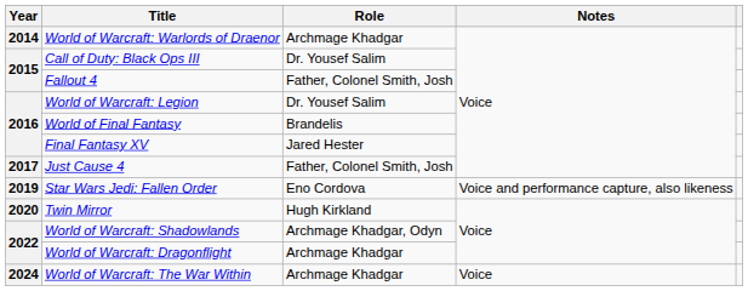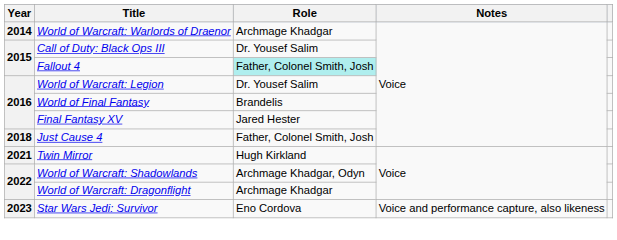 <table class="wikitable plainrowheaders sortable">
 <tr style="background:#b0c4de; text-align:center;">
 <th scope="col">Year</th>
 <th scope="col">Title</th>
 <th scope="col">Role</th>
 <th scope="col" class="unsortable">Notes</th>
 <th scope="col" class="unsortable"></th>
 </tr>
 <tr>
 <th scope="row">2014</th>
 <td><em><a href='#'>World of Warcraft: Warlords of Draenor</a></em></td>
 <td>Archmage Khadgar</td>
 <td rowspan="7">Voice</td>
 <td></td>
 </tr>
 <tr>
 <th scope="row" rowspan="2">2015</th>
 <td><em><a href='#'>Call of Duty: Black Ops III</a></em></td>
 <td>Dr. Yousef Salim</td>
 <td></td>
 </tr>
 <tr>
 <td><em><a href='#'>Fallout 4</a></em></td>
-<td>Father, Colonel Smith, Josh</td>
+<td style="background: paleturquoise;">Father, Colonel Smith, Josh</td>
 <td></td>
 </tr>
 <tr>
 <th scope="row" rowspan="3">2016</th>
 <td><em><a href='#'>World of Warcraft: Legion</a></em></td>
 <td>Dr. Yousef Salim</td>
 <td></td>
 </tr>
 <tr>
 <td><em><a href='#'>World of Final Fantasy</a></em></td>
 <td>Brandelis</td>
 <td></td>
 </tr>
 <tr>
 <td><em><a href='#'>Final Fantasy XV</a></em></td>
 <td>Jared Hester</td>
 <td></td>
 </tr>
 <tr>
-<th scope="row">2017</th>
+<th scope="row">2018</th>
 <td><em><a href='#'>Just Cause 4</a></em></td>
 <td>Father, Colonel Smith, Josh</td>
 <td></td>
 </tr>
 <tr>
-<th scope="row">2019</th>
-<td><em><a href='#'>Star Wars Jedi: Fallen Order</a></em></td>
-<td>Eno Cordova</td>
-<td>Voice and performance capture, also likeness</td>
-<td></td>
-</tr>
-<tr>
-<th scope="row">2020</th>
+<th scope="row">2021</th>
 <td><em><a href='#'>Twin Mirror</a></em></td>
 <td>Hugh Kirkland</td>
 <td rowspan="3">Voice</td>
 <td></td>
 </tr>
 <tr>
 <th scope="row" rowspan="2">2022</th>
 <td><em><a href='#'>World of Warcraft: Shadowlands</a></em></td>
 <td>Archmage Khadgar, Odyn</td>
 <td></td>
 </tr>
 <tr>
 <td><em><a href='#'>World of Warcraft: Dragonflight</a></em></td>
 <td>Archmage Khadgar</td>
 <td></td>
 </tr>
 <tr>
-<th scope="row">2024</th>
-<td><em><a href='#'>World of Warcraft: The War Within</a></em></td>
-<td>Archmage Khadgar</td>
-<td>Voice</td>
+<th scope="row">2023</th>
+<td><em><a href='#'>Star Wars Jedi: Survivor</a></em></td>
+<td>Eno Cordova</td>
+<td>Voice and performance capture, also likeness</td>
 <td></td>
 </tr>
 </table>
